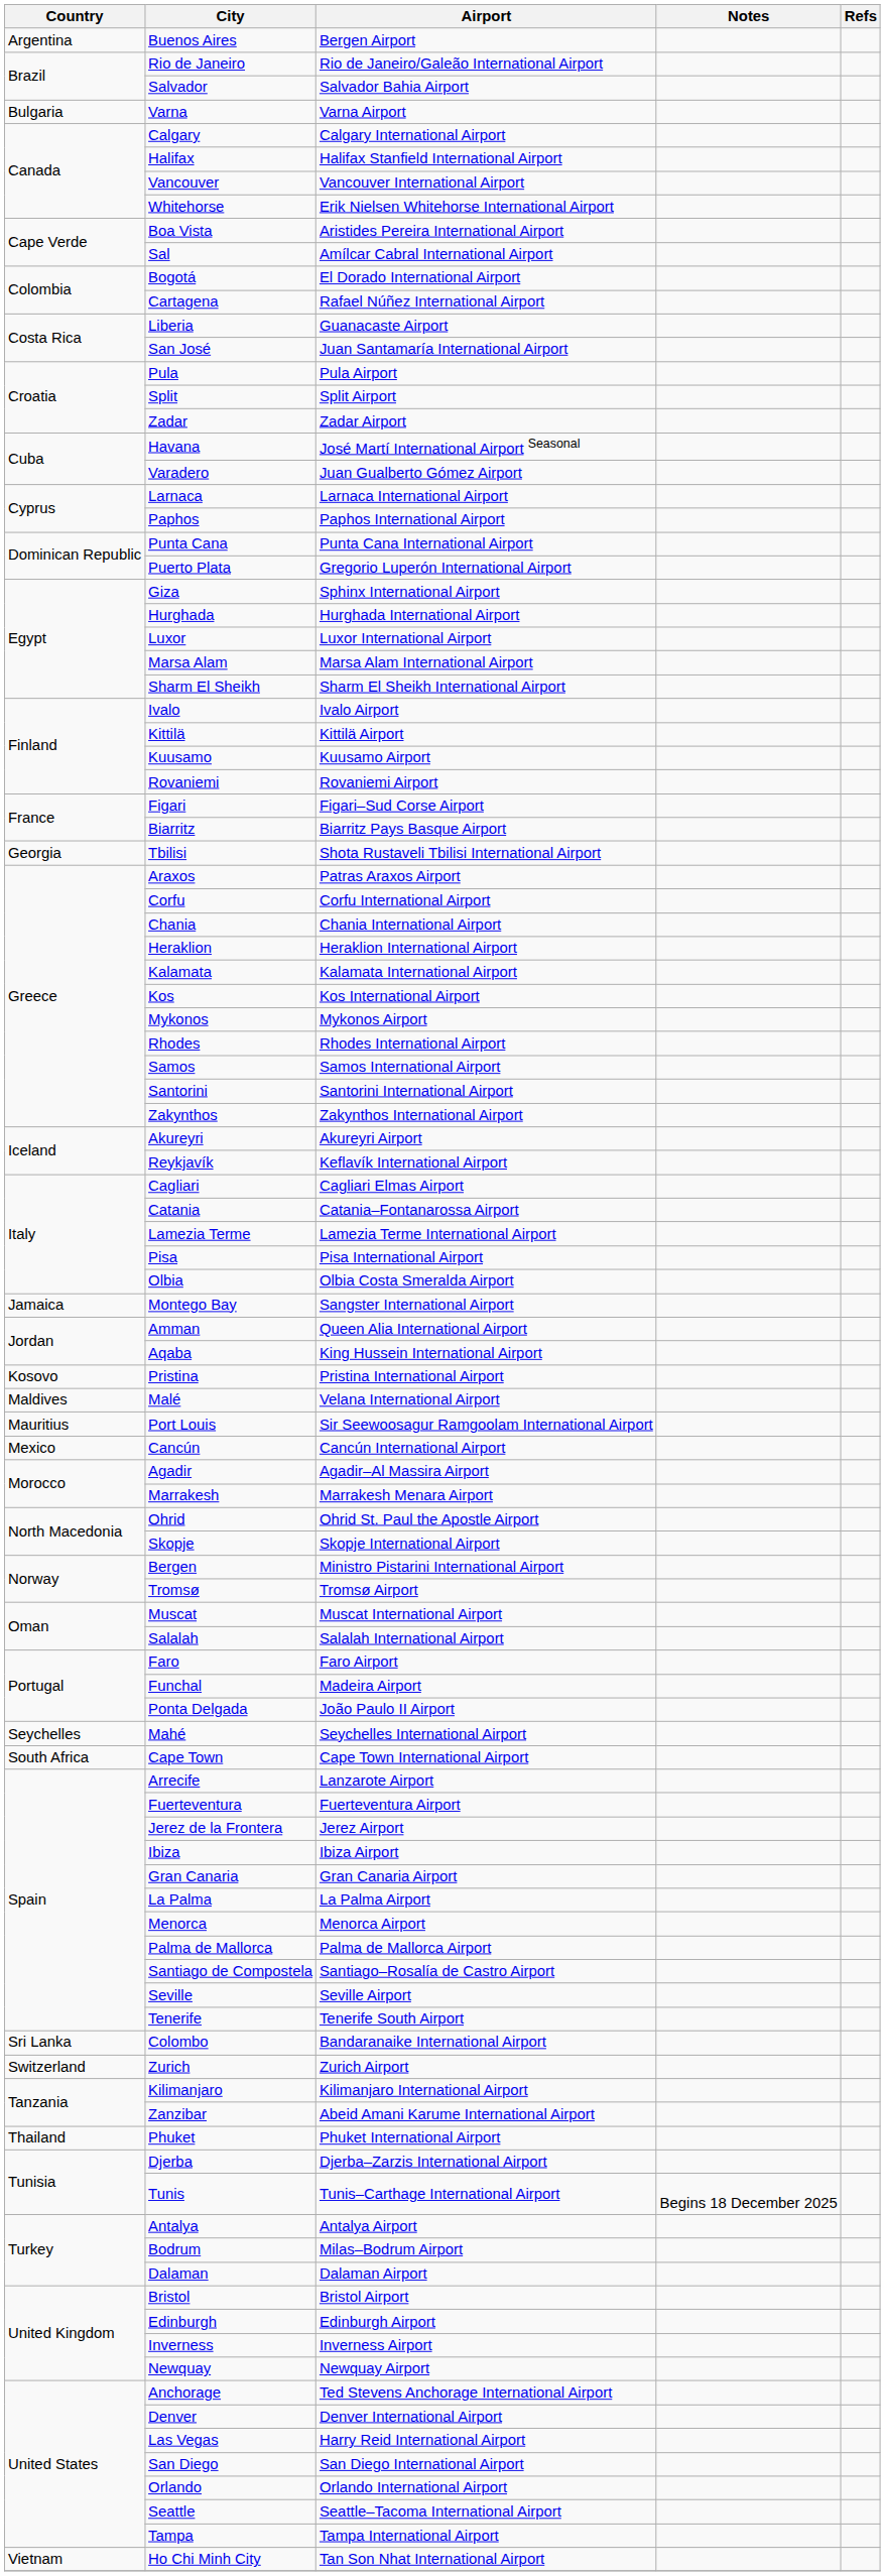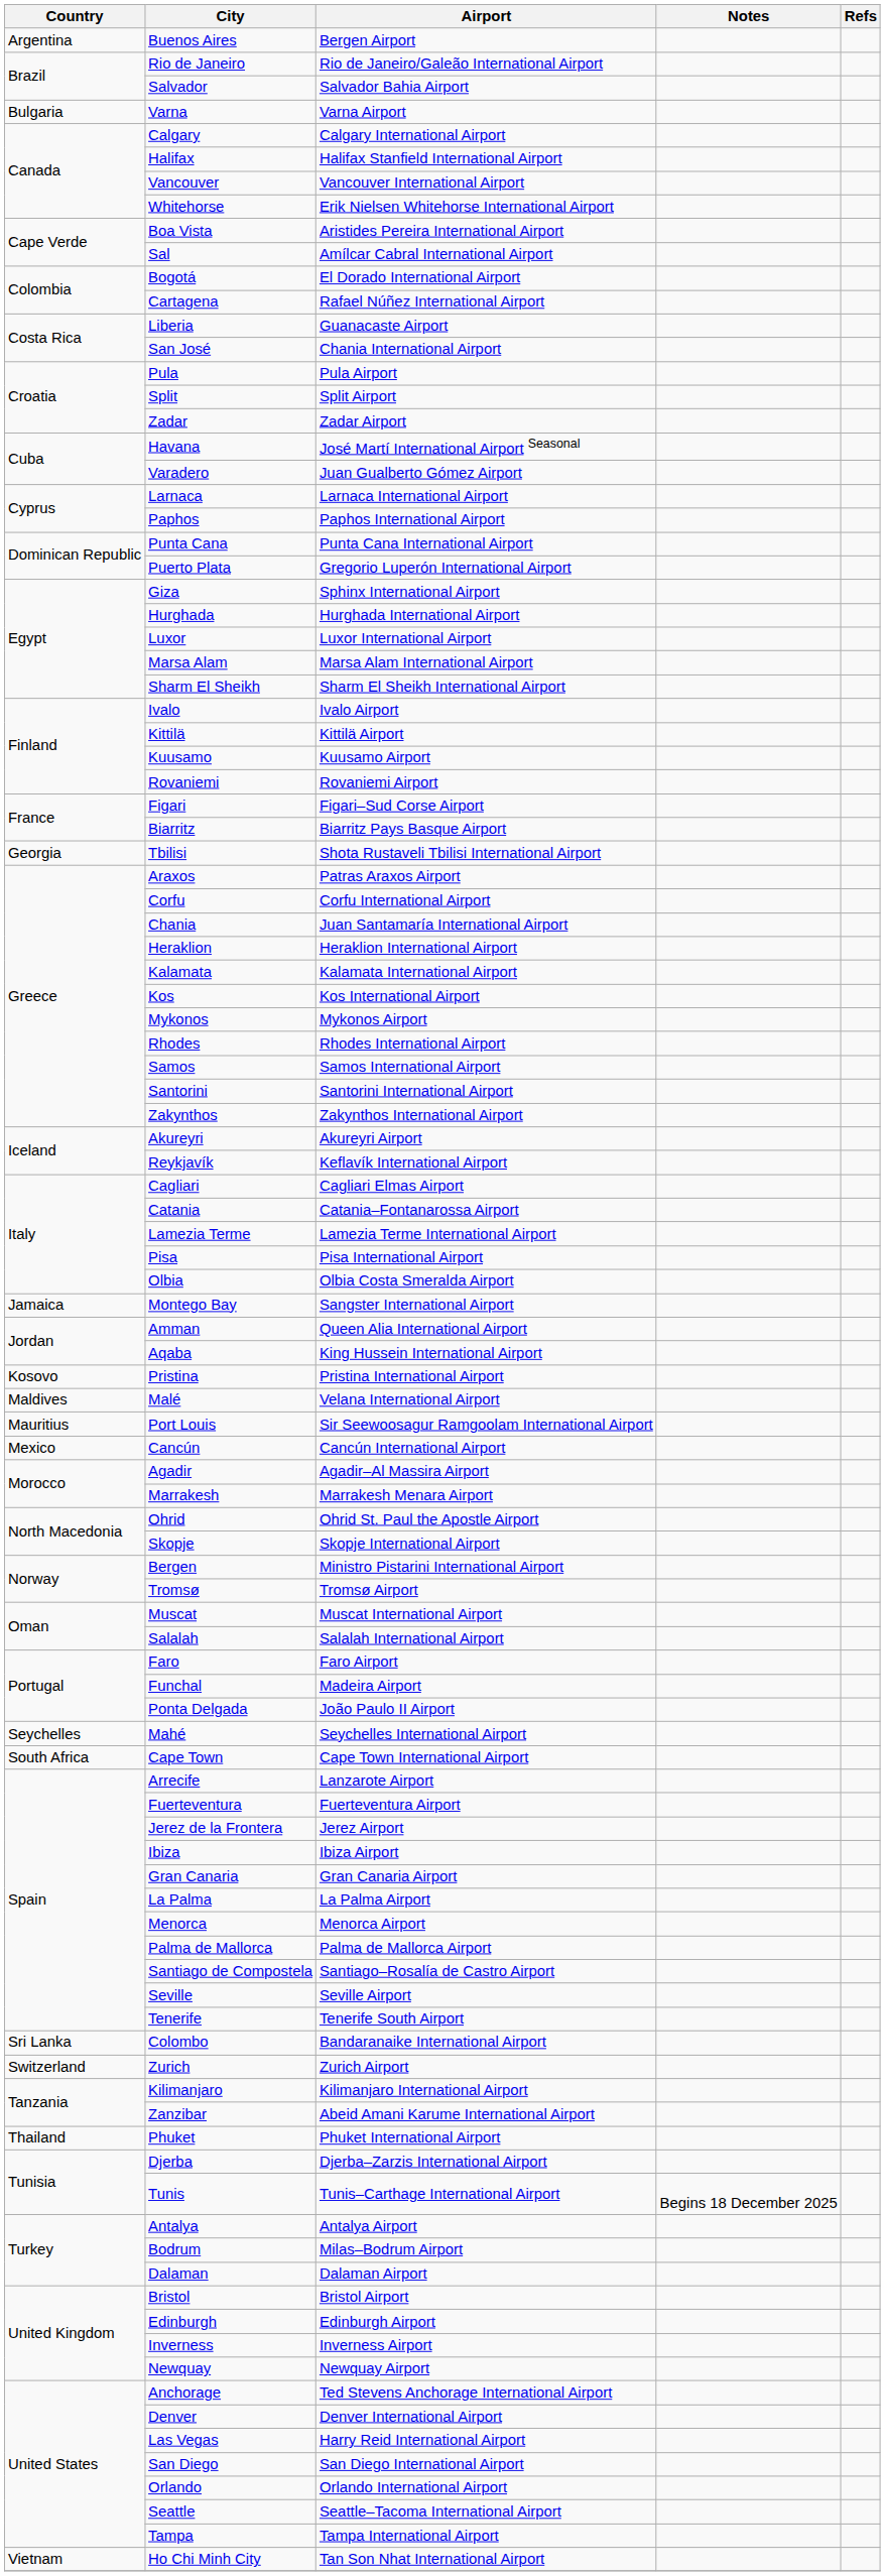 <table class="sortable wikitable">
 <tr>
 <th>Country</th>
 <th>City</th>
 <th>Airport</th>
 <th>Notes</th>
 <th>Refs</th>
 </tr>
 <tr>
 <td>Argentina</td>
 <td><a href='#'>Buenos Aires</a></td>
 <td><a href='#'>Bergen Airport</a></td>
 <td></td>
 <td align=center></td>
 </tr>
 <tr>
 <td rowspan="2">Brazil</td>
 <td><a href='#'>Rio de Janeiro</a></td>
 <td><a href='#'>Rio de Janeiro/Galeão International Airport</a></td>
 <td></td>
 <td align=center></td>
 </tr>
 <tr>
 <td><a href='#'>Salvador</a></td>
 <td><a href='#'>Salvador Bahia Airport</a></td>
 <td></td>
 <td align=center></td>
 </tr>
 <tr>
 <td>Bulgaria</td>
 <td><a href='#'>Varna</a></td>
 <td><a href='#'>Varna Airport</a></td>
 <td></td>
 <td align=center></td>
 </tr>
 <tr>
 <td rowspan="4">Canada</td>
 <td><a href='#'>Calgary</a></td>
 <td><a href='#'>Calgary International Airport</a></td>
 <td></td>
 <td align=center></td>
 </tr>
 <tr>
 <td><a href='#'>Halifax</a></td>
 <td><a href='#'>Halifax Stanfield International Airport</a></td>
 <td></td>
 <td align=center></td>
 </tr>
 <tr>
 <td><a href='#'>Vancouver</a></td>
 <td><a href='#'>Vancouver International Airport</a></td>
 <td></td>
 <td align=center></td>
 </tr>
 <tr>
 <td><a href='#'>Whitehorse</a></td>
 <td><a href='#'>Erik Nielsen Whitehorse International Airport</a></td>
 <td></td>
 <td align=center></td>
 </tr>
 <tr>
 <td rowspan="2">Cape Verde</td>
 <td><a href='#'>Boa Vista</a></td>
 <td><a href='#'>Aristides Pereira International Airport</a></td>
 <td></td>
 <td align=center></td>
 </tr>
 <tr>
 <td><a href='#'>Sal</a></td>
 <td><a href='#'>Amílcar Cabral International Airport</a></td>
 <td></td>
 <td align=center></td>
 </tr>
 <tr>
 <td rowspan="2">Colombia</td>
 <td><a href='#'>Bogotá</a></td>
 <td><a href='#'>El Dorado International Airport</a></td>
 <td></td>
 <td align=center></td>
 </tr>
 <tr>
 <td><a href='#'>Cartagena</a></td>
 <td><a href='#'>Rafael Núñez International Airport</a></td>
 <td></td>
 <td align=center></td>
 </tr>
 <tr>
 <td rowspan="2">Costa Rica</td>
 <td><a href='#'>Liberia</a></td>
 <td><a href='#'>Guanacaste Airport</a></td>
 <td align=center></td>
 <td align=center></td>
 </tr>
 <tr>
 <td><a href='#'>San José</a></td>
-<td><a href='#'>Juan Santamaría International Airport</a></td>
+<td><a href='#'>Chania International Airport</a></td>
 <td align=center></td>
 <td align=center></td>
 </tr>
 <tr>
 <td rowspan="3">Croatia</td>
 <td><a href='#'>Pula</a></td>
 <td><a href='#'>Pula Airport</a></td>
 <td></td>
 <td align=center></td>
 </tr>
 <tr>
 <td><a href='#'>Split</a></td>
 <td><a href='#'>Split Airport</a></td>
 <td></td>
 <td align=center></td>
 </tr>
 <tr>
 <td><a href='#'>Zadar</a></td>
 <td><a href='#'>Zadar Airport</a></td>
 <td></td>
 <td align=center></td>
 </tr>
 <tr>
 <td rowspan="2">Cuba</td>
 <td><a href='#'>Havana</a></td>
 <td><a href='#'>José Martí International Airport</a> <sup>Seasonal</sup></td>
 <td></td>
 <td align=center></td>
 </tr>
 <tr>
 <td><a href='#'>Varadero</a></td>
 <td><a href='#'>Juan Gualberto Gómez Airport</a></td>
 <td></td>
 <td align=center></td>
 </tr>
 <tr>
 <td rowspan="2">Cyprus</td>
 <td><a href='#'>Larnaca</a></td>
 <td><a href='#'>Larnaca International Airport</a></td>
 <td align=center></td>
 <td align=center></td>
 </tr>
 <tr>
 <td><a href='#'>Paphos</a></td>
 <td><a href='#'>Paphos International Airport</a></td>
 <td></td>
 <td align=center></td>
 </tr>
 <tr>
 <td rowspan="2">Dominican Republic</td>
 <td><a href='#'>Punta Cana</a></td>
 <td><a href='#'>Punta Cana International Airport</a></td>
 <td align=center></td>
 <td align=center></td>
 </tr>
 <tr>
 <td><a href='#'>Puerto Plata</a></td>
 <td><a href='#'>Gregorio Luperón International Airport</a></td>
 <td></td>
 <td align=center></td>
 </tr>
 <tr>
 <td rowspan="5">Egypt</td>
 <td><a href='#'>Giza</a></td>
 <td><a href='#'>Sphinx International Airport</a></td>
 <td align=center></td>
 <td align=center></td>
 </tr>
 <tr>
 <td><a href='#'>Hurghada</a></td>
 <td><a href='#'>Hurghada International Airport</a></td>
 <td align=center></td>
 <td align=center></td>
 </tr>
 <tr>
 <td><a href='#'>Luxor</a></td>
 <td><a href='#'>Luxor International Airport</a></td>
 <td></td>
 <td align=center></td>
 </tr>
 <tr>
 <td><a href='#'>Marsa Alam</a></td>
 <td><a href='#'>Marsa Alam International Airport</a></td>
 <td align=center></td>
 <td align=center></td>
 </tr>
 <tr>
 <td><a href='#'>Sharm El Sheikh</a></td>
 <td><a href='#'>Sharm El Sheikh International Airport</a></td>
 <td align=center></td>
 <td align=center></td>
 </tr>
 <tr>
 <td rowspan="4">Finland</td>
 <td><a href='#'>Ivalo</a></td>
 <td><a href='#'>Ivalo Airport</a></td>
 <td></td>
 <td align=center></td>
 </tr>
 <tr>
 <td><a href='#'>Kittilä</a></td>
 <td><a href='#'>Kittilä Airport</a></td>
 <td></td>
 <td align=center></td>
 </tr>
 <tr>
 <td><a href='#'>Kuusamo</a></td>
 <td><a href='#'>Kuusamo Airport</a></td>
 <td></td>
 <td align=center></td>
 </tr>
 <tr>
 <td><a href='#'>Rovaniemi</a></td>
 <td><a href='#'>Rovaniemi Airport</a></td>
 <td></td>
 <td align=center></td>
 </tr>
 <tr>
 <td rowspan="2">France</td>
 <td><a href='#'>Figari</a></td>
 <td><a href='#'>Figari–Sud Corse Airport</a></td>
 <td></td>
 <td align=center></td>
 </tr>
 <tr>
 <td><a href='#'>Biarritz</a></td>
 <td><a href='#'>Biarritz Pays Basque Airport</a></td>
 <td></td>
 <td align="center"></td>
 </tr>
 <tr>
 <td>Georgia</td>
 <td><a href='#'>Tbilisi</a></td>
 <td><a href='#'>Shota Rustaveli Tbilisi International Airport</a></td>
 <td></td>
 <td align=center></td>
 </tr>
 <tr>
 <td rowspan="11">Greece</td>
 <td><a href='#'>Araxos</a></td>
 <td><a href='#'>Patras Araxos Airport</a></td>
 <td></td>
 <td align=center></td>
 </tr>
 <tr>
 <td><a href='#'>Corfu</a></td>
 <td><a href='#'>Corfu International Airport</a></td>
 <td></td>
 <td align=center></td>
 </tr>
 <tr>
 <td><a href='#'>Chania</a></td>
-<td><a href='#'>Chania International Airport</a></td>
+<td><a href='#'>Juan Santamaría International Airport</a></td>
 <td></td>
 <td align=center></td>
 </tr>
 <tr>
 <td><a href='#'>Heraklion</a></td>
 <td><a href='#'>Heraklion International Airport</a></td>
 <td></td>
 <td align=center></td>
 </tr>
 <tr>
 <td><a href='#'>Kalamata</a></td>
 <td><a href='#'>Kalamata International Airport</a></td>
 <td></td>
 <td align=center></td>
 </tr>
 <tr>
 <td><a href='#'>Kos</a></td>
 <td><a href='#'>Kos International Airport</a></td>
 <td></td>
 <td align=center></td>
 </tr>
 <tr>
 <td><a href='#'>Mykonos</a></td>
 <td><a href='#'>Mykonos Airport</a></td>
 <td></td>
 <td align=center></td>
 </tr>
 <tr>
 <td><a href='#'>Rhodes</a></td>
 <td><a href='#'>Rhodes International Airport</a></td>
 <td></td>
 <td align=center></td>
 </tr>
 <tr>
 <td><a href='#'>Samos</a></td>
 <td><a href='#'>Samos International Airport</a></td>
 <td></td>
 <td align=center></td>
 </tr>
 <tr>
 <td><a href='#'>Santorini</a></td>
 <td><a href='#'>Santorini International Airport</a></td>
 <td></td>
 <td align=center></td>
 </tr>
 <tr>
 <td><a href='#'>Zakynthos</a></td>
 <td><a href='#'>Zakynthos International Airport</a></td>
 <td></td>
 <td align=center></td>
 </tr>
 <tr>
 <td rowspan="2">Iceland</td>
 <td><a href='#'>Akureyri</a></td>
 <td><a href='#'>Akureyri Airport</a></td>
 <td></td>
 <td align=center></td>
 </tr>
 <tr>
 <td><a href='#'>Reykjavík</a></td>
 <td><a href='#'>Keflavík International Airport</a></td>
 <td></td>
 <td align=center></td>
 </tr>
 <tr>
 <td rowspan="5">Italy</td>
 <td><a href='#'>Cagliari</a></td>
 <td><a href='#'>Cagliari Elmas Airport</a></td>
 <td></td>
 <td align=center></td>
 </tr>
 <tr>
 <td><a href='#'>Catania</a></td>
 <td><a href='#'>Catania–Fontanarossa Airport</a></td>
 <td align=center></td>
 <td align=center></td>
 </tr>
 <tr>
 <td><a href='#'>Lamezia Terme</a></td>
 <td><a href='#'>Lamezia Terme International Airport</a></td>
 <td align=center></td>
 <td align=center></td>
 </tr>
 <tr>
 <td><a href='#'>Pisa</a></td>
 <td><a href='#'>Pisa International Airport</a></td>
 <td></td>
 <td align=center></td>
 </tr>
 <tr>
 <td><a href='#'>Olbia</a></td>
 <td><a href='#'>Olbia Costa Smeralda Airport</a></td>
 <td></td>
 <td align=center></td>
 </tr>
 <tr>
 <td>Jamaica</td>
 <td><a href='#'>Montego Bay</a></td>
 <td><a href='#'>Sangster International Airport</a></td>
 <td></td>
 <td align=center></td>
 </tr>
 <tr>
 <td rowspan="2">Jordan</td>
 <td><a href='#'>Amman</a></td>
 <td><a href='#'>Queen Alia International Airport</a></td>
 <td align=center></td>
 <td align=center></td>
 </tr>
 <tr>
 <td><a href='#'>Aqaba</a></td>
 <td><a href='#'>King Hussein International Airport</a></td>
 <td align=center></td>
 <td align=center></td>
 </tr>
 <tr>
 <td>Kosovo</td>
 <td><a href='#'>Pristina</a></td>
 <td><a href='#'>Pristina International Airport</a></td>
 <td align=center></td>
 <td align=center></td>
 </tr>
 <tr>
 <td>Maldives</td>
 <td><a href='#'>Malé</a></td>
 <td><a href='#'>Velana International Airport</a></td>
 <td></td>
 <td align=center></td>
 </tr>
 <tr>
 <td>Mauritius</td>
 <td><a href='#'>Port Louis</a></td>
 <td><a href='#'>Sir Seewoosagur Ramgoolam International Airport</a></td>
 <td align=center></td>
 <td align=center></td>
 </tr>
 <tr>
 <td>Mexico</td>
 <td><a href='#'>Cancún</a></td>
 <td><a href='#'>Cancún International Airport</a></td>
 <td align=center></td>
 <td align=center></td>
 </tr>
 <tr>
 <td rowspan="2">Morocco</td>
 <td><a href='#'>Agadir</a></td>
 <td><a href='#'>Agadir–Al Massira Airport</a></td>
 <td></td>
 <td align=center></td>
 </tr>
 <tr>
 <td><a href='#'>Marrakesh</a></td>
 <td><a href='#'>Marrakesh Menara Airport</a></td>
 <td></td>
 <td align=center></td>
 </tr>
 <tr>
 <td rowspan="2">North Macedonia</td>
 <td><a href='#'>Ohrid</a></td>
 <td><a href='#'>Ohrid St. Paul the Apostle Airport</a></td>
 <td></td>
 <td align=center></td>
 </tr>
 <tr>
 <td><a href='#'>Skopje</a></td>
 <td><a href='#'>Skopje International Airport</a></td>
 <td align=center></td>
 <td align=center></td>
 </tr>
 <tr>
 <td rowspan="2">Norway</td>
 <td><a href='#'>Bergen</a></td>
 <td><a href='#'>Ministro Pistarini International Airport</a></td>
 <td align=center></td>
 <td align=center></td>
 </tr>
 <tr>
 <td><a href='#'>Tromsø</a></td>
 <td><a href='#'>Tromsø Airport</a></td>
 <td></td>
 <td align=center></td>
 </tr>
 <tr>
 <td rowspan="2">Oman</td>
 <td><a href='#'>Muscat</a></td>
 <td><a href='#'>Muscat International Airport</a></td>
 <td></td>
 <td align=center></td>
 </tr>
 <tr>
 <td><a href='#'>Salalah</a></td>
 <td><a href='#'>Salalah International Airport</a></td>
 <td align=center></td>
 <td align=center></td>
 </tr>
 <tr>
 <td rowspan="3">Portugal</td>
 <td><a href='#'>Faro</a></td>
 <td><a href='#'>Faro Airport</a></td>
 <td align=center></td>
 <td align=center></td>
 </tr>
 <tr>
 <td><a href='#'>Funchal</a></td>
 <td><a href='#'>Madeira Airport</a></td>
 <td align=center></td>
 <td align=center></td>
 </tr>
 <tr>
 <td><a href='#'>Ponta Delgada</a></td>
 <td><a href='#'>João Paulo II Airport</a></td>
 <td></td>
 <td align=center></td>
 </tr>
 <tr>
 <td>Seychelles</td>
 <td><a href='#'>Mahé</a></td>
 <td><a href='#'>Seychelles International Airport</a></td>
 <td></td>
 <td align="center"></td>
 </tr>
 <tr>
 <td>South Africa</td>
 <td><a href='#'>Cape Town</a></td>
 <td><a href='#'>Cape Town International Airport</a></td>
 <td></td>
 <td align=center></td>
 </tr>
 <tr>
 <td rowspan="11">Spain</td>
 <td><a href='#'>Arrecife</a></td>
 <td><a href='#'>Lanzarote Airport</a></td>
 <td></td>
 <td align=center></td>
 </tr>
 <tr>
 <td><a href='#'>Fuerteventura</a></td>
 <td><a href='#'>Fuerteventura Airport</a></td>
 <td align=center></td>
 <td align=center></td>
 </tr>
 <tr>
 <td><a href='#'>Jerez de la Frontera</a></td>
 <td><a href='#'>Jerez Airport</a></td>
 <td></td>
 <td align=center></td>
 </tr>
 <tr>
 <td><a href='#'>Ibiza</a></td>
 <td><a href='#'>Ibiza Airport</a></td>
 <td></td>
 <td align=center></td>
 </tr>
 <tr>
 <td><a href='#'>Gran Canaria</a></td>
 <td><a href='#'>Gran Canaria Airport</a></td>
 <td align=center></td>
 <td align=center></td>
 </tr>
 <tr>
 <td><a href='#'>La Palma</a></td>
 <td><a href='#'>La Palma Airport</a></td>
 <td></td>
 <td align=center></td>
 </tr>
 <tr>
 <td><a href='#'>Menorca</a></td>
 <td><a href='#'>Menorca Airport</a></td>
 <td></td>
 <td align=center></td>
 </tr>
 <tr>
 <td><a href='#'>Palma de Mallorca</a></td>
 <td><a href='#'>Palma de Mallorca Airport</a></td>
 <td align=center></td>
 <td align=center></td>
 </tr>
 <tr>
 <td><a href='#'>Santiago de Compostela</a></td>
 <td><a href='#'>Santiago–Rosalía de Castro Airport</a></td>
 <td></td>
 <td align=center></td>
 </tr>
 <tr>
 <td><a href='#'>Seville</a></td>
 <td><a href='#'>Seville Airport</a></td>
 <td></td>
 <td align=center></td>
 </tr>
 <tr>
 <td><a href='#'>Tenerife</a></td>
 <td><a href='#'>Tenerife South Airport</a></td>
 <td align=center></td>
 <td align=center></td>
 </tr>
 <tr>
 <td>Sri Lanka</td>
 <td><a href='#'>Colombo</a></td>
 <td><a href='#'>Bandaranaike International Airport</a></td>
 <td></td>
 <td align=center></td>
 </tr>
 <tr>
 <td>Switzerland</td>
 <td><a href='#'>Zurich</a></td>
 <td><a href='#'>Zurich Airport</a></td>
 <td></td>
 <td align=center></td>
 </tr>
 <tr>
 <td rowspan="2">Tanzania</td>
 <td><a href='#'>Kilimanjaro</a></td>
 <td><a href='#'>Kilimanjaro International Airport</a></td>
 <td></td>
 <td align=center></td>
 </tr>
 <tr>
 <td><a href='#'>Zanzibar</a></td>
 <td><a href='#'>Abeid Amani Karume International Airport</a></td>
 <td align=center></td>
 <td align=center></td>
 </tr>
 <tr>
 <td>Thailand</td>
 <td><a href='#'>Phuket</a></td>
 <td><a href='#'>Phuket International Airport</a></td>
 <td></td>
 <td align=center></td>
 </tr>
 <tr>
 <td rowspan="2">Tunisia</td>
 <td><a href='#'>Djerba</a></td>
 <td><a href='#'>Djerba–Zarzis International Airport</a></td>
 <td></td>
 <td align=center></td>
 </tr>
 <tr>
 <td><a href='#'>Tunis</a></td>
 <td><a href='#'>Tunis–Carthage International Airport</a></td>
 <td><br>Begins 18 December 2025</td>
 <td align=center></td>
 </tr>
 <tr>
 <td rowspan="3">Turkey</td>
 <td><a href='#'>Antalya</a></td>
 <td><a href='#'>Antalya Airport</a></td>
 <td></td>
 <td align=center></td>
 </tr>
 <tr>
 <td><a href='#'>Bodrum</a></td>
 <td><a href='#'>Milas–Bodrum Airport</a></td>
 <td></td>
 <td align=center></td>
 </tr>
 <tr>
 <td><a href='#'>Dalaman</a></td>
 <td><a href='#'>Dalaman Airport</a></td>
 <td></td>
 <td align=center></td>
 </tr>
 <tr>
 <td rowspan="4">United Kingdom</td>
 <td><a href='#'>Bristol</a></td>
 <td><a href='#'>Bristol Airport</a></td>
 <td></td>
 <td align=center></td>
 </tr>
 <tr>
 <td><a href='#'>Edinburgh</a></td>
 <td><a href='#'>Edinburgh Airport</a></td>
 <td align=center></td>
 <td align=center></td>
 </tr>
 <tr>
 <td><a href='#'>Inverness</a></td>
 <td><a href='#'>Inverness Airport</a></td>
 <td></td>
 <td align=center></td>
 </tr>
 <tr>
 <td><a href='#'>Newquay</a></td>
 <td><a href='#'>Newquay Airport</a></td>
 <td></td>
 <td align=center></td>
 </tr>
 <tr>
 <td rowspan="7">United States</td>
 <td><a href='#'>Anchorage</a></td>
 <td><a href='#'>Ted Stevens Anchorage International Airport</a></td>
 <td></td>
 <td align=center></td>
 </tr>
 <tr>
 <td><a href='#'>Denver</a></td>
 <td><a href='#'>Denver International Airport</a></td>
 <td></td>
 <td align=center></td>
 </tr>
 <tr>
 <td><a href='#'>Las Vegas</a></td>
 <td><a href='#'>Harry Reid International Airport</a></td>
 <td></td>
 <td align=center></td>
 </tr>
 <tr>
 <td><a href='#'>San Diego</a></td>
 <td><a href='#'>San Diego International Airport</a></td>
 <td></td>
 <td align=center></td>
 </tr>
 <tr>
 <td><a href='#'>Orlando</a></td>
 <td><a href='#'>Orlando International Airport</a></td>
 <td></td>
 <td align=center></td>
 </tr>
 <tr>
 <td><a href='#'>Seattle</a></td>
 <td><a href='#'>Seattle–Tacoma International Airport</a></td>
 <td></td>
 <td align=center></td>
 </tr>
 <tr>
 <td><a href='#'>Tampa</a></td>
 <td><a href='#'>Tampa International Airport</a></td>
 <td align=center></td>
 <td align=center></td>
 </tr>
 <tr>
 <td>Vietnam</td>
 <td><a href='#'>Ho Chi Minh City</a></td>
 <td><a href='#'>Tan Son Nhat International Airport</a></td>
 <td></td>
 <td align=center></td>
 </tr>
 <tr>
 </tr>
 </table>
